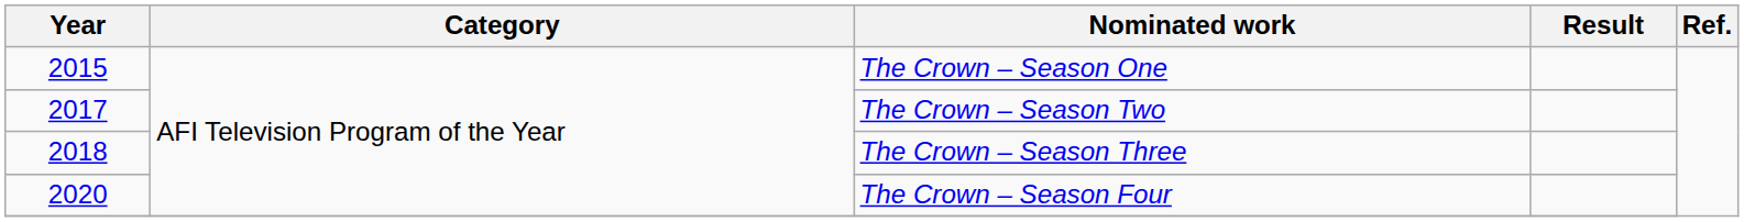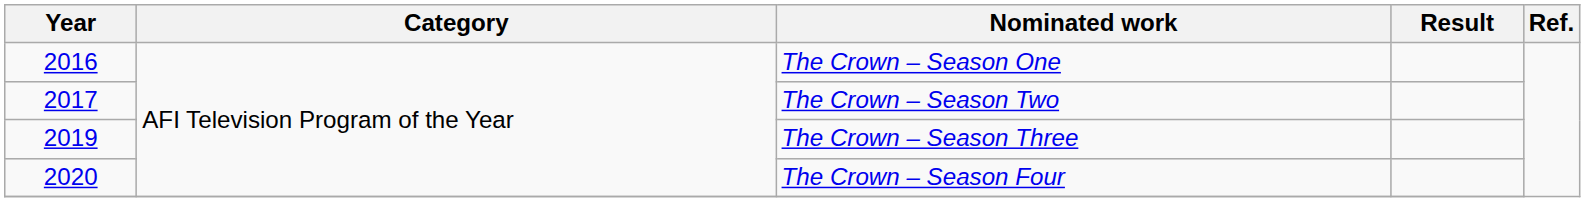 <table class=wikitable>
 <tr>
 <th scope="col" style="width:5em;">Year</th>
 <th scope="col" style="width:26em;">Category</th>
 <th scope="col" style="width:25em;">Nominated work</th>
 <th scope="col" style="width:5em;">Result</th>
 <th>Ref.</th>
 </tr>
 <tr>
-<td style="text-align:center;"><a href='#'>2015</a></td>
+<td style="text-align:center;"><a href='#'>2016</a></td>
 <td rowspan=4>AFI Television Program of the Year</td>
 <td><em><a href='#'>The Crown – Season One</a></em></td>
 <td></td>
 </tr>
 <tr>
 <td style="text-align:center;"><a href='#'>2017</a></td>
 <td><em><a href='#'>The Crown – Season Two</a></em></td>
 <td></td>
 </tr>
 <tr>
-<td style="text-align:center;"><a href='#'>2018</a></td>
+<td style="text-align:center;"><a href='#'>2019</a></td>
 <td><em><a href='#'>The Crown – Season Three</a></em></td>
 <td></td>
 </tr>
 <tr>
 <td style="text-align:center;"><a href='#'>2020</a></td>
 <td><em><a href='#'>The Crown – Season Four</a></em></td>
 <td></td>
 </tr>
 <tr>
 </tr>
 </table>
